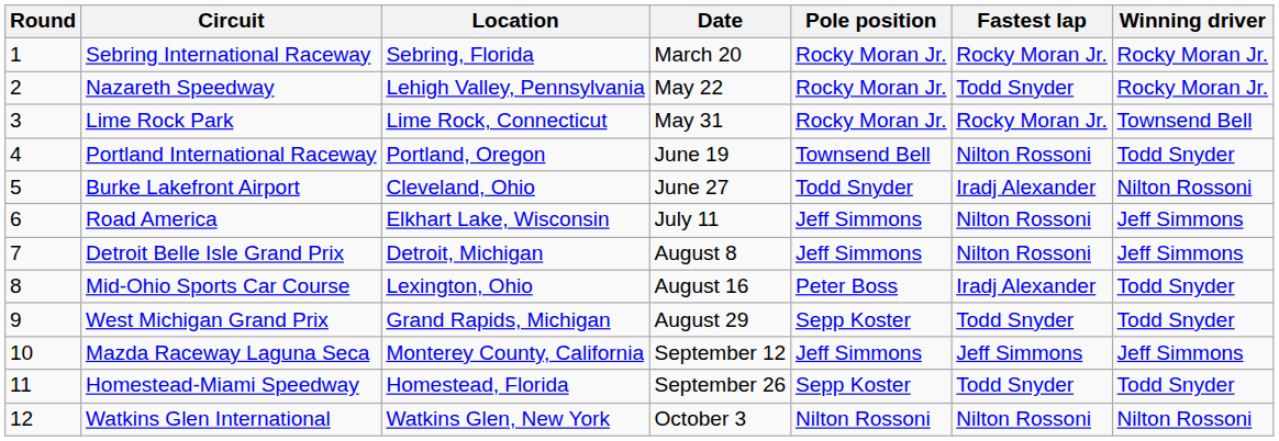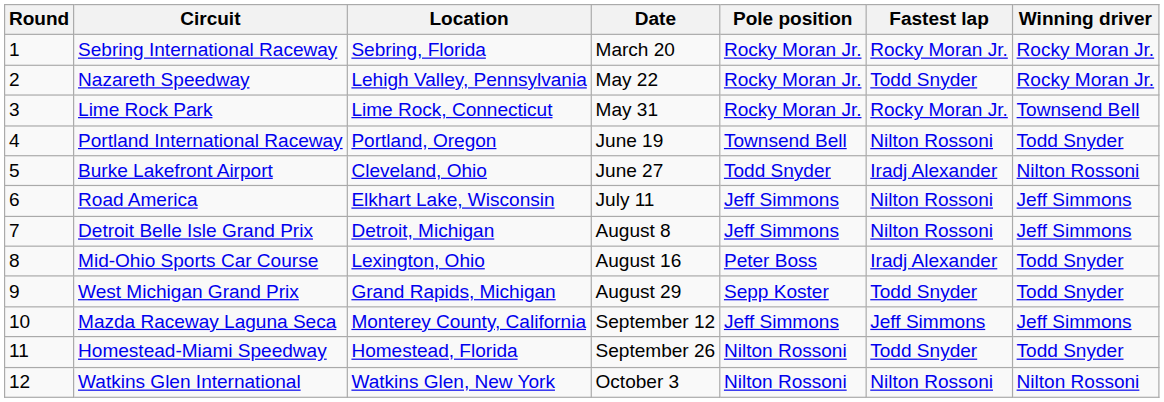 <table class="wikitable">
 <tr>
 <th>Round</th>
 <th>Circuit</th>
 <th>Location</th>
 <th>Date</th>
 <th>Pole position</th>
 <th>Fastest lap</th>
 <th>Winning driver</th>
 </tr>
 <tr>
 <td>1</td>
 <td><a href='#'>Sebring International Raceway</a></td>
 <td> <a href='#'>Sebring, Florida</a></td>
 <td>March 20</td>
 <td> <a href='#'>Rocky Moran Jr.</a></td>
 <td> <a href='#'>Rocky Moran Jr.</a></td>
 <td> <a href='#'>Rocky Moran Jr.</a></td>
 </tr>
 <tr>
 <td>2</td>
 <td><a href='#'>Nazareth Speedway</a></td>
 <td> <a href='#'>Lehigh Valley, Pennsylvania</a></td>
 <td>May 22</td>
 <td> <a href='#'>Rocky Moran Jr.</a></td>
 <td> <a href='#'>Todd Snyder</a></td>
 <td> <a href='#'>Rocky Moran Jr.</a></td>
 </tr>
 <tr>
 <td>3</td>
 <td><a href='#'>Lime Rock Park</a></td>
 <td> <a href='#'>Lime Rock, Connecticut</a></td>
 <td>May 31</td>
 <td> <a href='#'>Rocky Moran Jr.</a></td>
 <td> <a href='#'>Rocky Moran Jr.</a></td>
 <td> <a href='#'>Townsend Bell</a></td>
 </tr>
 <tr>
 <td>4</td>
 <td><a href='#'>Portland International Raceway</a></td>
 <td> <a href='#'>Portland, Oregon</a></td>
 <td>June 19</td>
 <td> <a href='#'>Townsend Bell</a></td>
 <td> <a href='#'>Nilton Rossoni</a></td>
 <td> <a href='#'>Todd Snyder</a></td>
 </tr>
 <tr>
 <td>5</td>
 <td><a href='#'>Burke Lakefront Airport</a></td>
 <td> <a href='#'>Cleveland, Ohio</a></td>
 <td>June 27</td>
 <td> <a href='#'>Todd Snyder</a></td>
 <td> <a href='#'>Iradj Alexander</a></td>
 <td> <a href='#'>Nilton Rossoni</a></td>
 </tr>
 <tr>
 <td>6</td>
 <td><a href='#'>Road America</a></td>
 <td> <a href='#'>Elkhart Lake, Wisconsin</a></td>
 <td>July 11</td>
 <td> <a href='#'>Jeff Simmons</a></td>
 <td> <a href='#'>Nilton Rossoni</a></td>
 <td> <a href='#'>Jeff Simmons</a></td>
 </tr>
 <tr>
 <td>7</td>
 <td><a href='#'>Detroit Belle Isle Grand Prix</a></td>
 <td> <a href='#'>Detroit, Michigan</a></td>
 <td>August 8</td>
 <td> <a href='#'>Jeff Simmons</a></td>
 <td> <a href='#'>Nilton Rossoni</a></td>
 <td> <a href='#'>Jeff Simmons</a></td>
 </tr>
 <tr>
 <td>8</td>
 <td><a href='#'>Mid-Ohio Sports Car Course</a></td>
 <td> <a href='#'>Lexington, Ohio</a></td>
 <td>August 16</td>
 <td> <a href='#'>Peter Boss</a></td>
 <td> <a href='#'>Iradj Alexander</a></td>
 <td> <a href='#'>Todd Snyder</a></td>
 </tr>
 <tr>
 <td>9</td>
 <td><a href='#'>West Michigan Grand Prix</a></td>
 <td> <a href='#'>Grand Rapids, Michigan</a></td>
 <td>August 29</td>
 <td> <a href='#'>Sepp Koster</a></td>
 <td> <a href='#'>Todd Snyder</a></td>
 <td> <a href='#'>Todd Snyder</a></td>
 </tr>
 <tr>
 <td>10</td>
 <td><a href='#'>Mazda Raceway Laguna Seca</a></td>
 <td> <a href='#'>Monterey County, California</a></td>
 <td>September 12</td>
 <td> <a href='#'>Jeff Simmons</a></td>
 <td> <a href='#'>Jeff Simmons</a></td>
 <td> <a href='#'>Jeff Simmons</a></td>
 </tr>
 <tr>
 <td>11</td>
 <td><a href='#'>Homestead-Miami Speedway</a></td>
 <td> <a href='#'>Homestead, Florida</a></td>
 <td>September 26</td>
-<td> <a href='#'>Sepp Koster</a></td>
+<td> <a href='#'>Nilton Rossoni</a></td>
 <td> <a href='#'>Todd Snyder</a></td>
 <td> <a href='#'>Todd Snyder</a></td>
 </tr>
 <tr>
 <td>12</td>
 <td><a href='#'>Watkins Glen International</a></td>
 <td> <a href='#'>Watkins Glen, New York</a></td>
 <td>October 3</td>
 <td> <a href='#'>Nilton Rossoni</a></td>
 <td> <a href='#'>Nilton Rossoni</a></td>
 <td> <a href='#'>Nilton Rossoni</a></td>
 </tr>
 </table>
